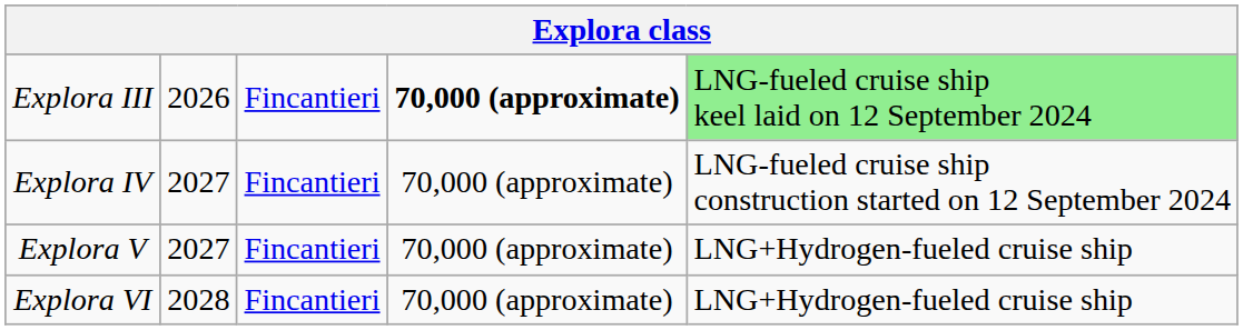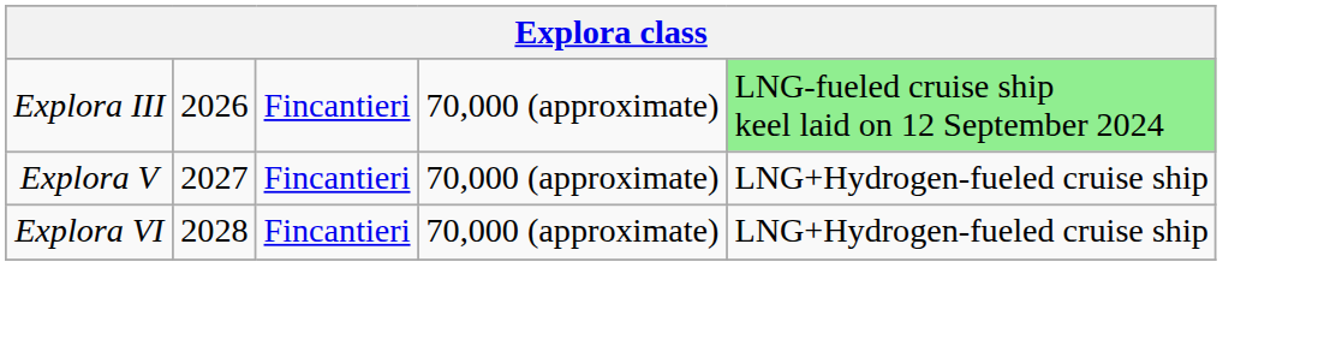 <table class="wikitable sortable" style="text-align:Center;">
 <tr>
 <th colspan="5"><a href='#'>Explora class</a></th>
 </tr>
 <tr>
 <td><em>Explora III</em></td>
 <td>2026</td>
 <td><a href='#'>Fincantieri</a></td>
-<td><strong>70,000 (approximate)</strong></td>
+<td>70,000 (approximate)</td>
 <td align="Left" style="background: lightgreen;">LNG-fueled cruise ship<br>keel laid on 12 September 2024</td>
-</tr>
-<tr>
-<td><em>Explora IV</em></td>
-<td>2027</td>
-<td><a href='#'>Fincantieri</a></td>
-<td>70,000 (approximate)</td>
-<td align="Left">LNG-fueled cruise ship<br>construction started on 12 September 2024</td>
 </tr>
 <tr>
 <td><em>Explora V</em></td>
 <td>2027</td>
 <td><a href='#'>Fincantieri</a></td>
 <td>70,000 (approximate)</td>
 <td align="Left">LNG+Hydrogen-fueled cruise ship</td>
 </tr>
 <tr>
 <td><em>Explora VI</em></td>
 <td>2028</td>
 <td><a href='#'>Fincantieri</a></td>
 <td>70,000 (approximate)</td>
 <td align="Left">LNG+Hydrogen-fueled cruise ship</td>
 </tr>
 </table>
